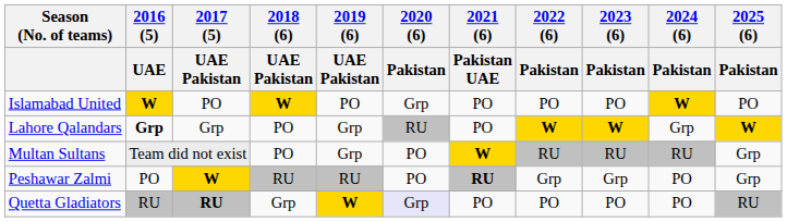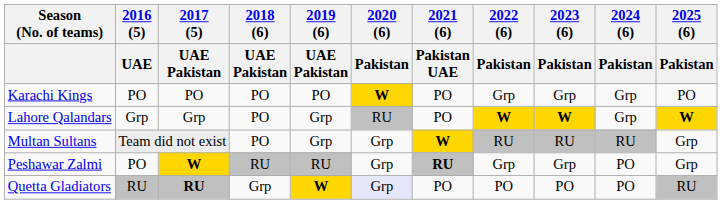 <table class="wikitable" style="text-align: center;">
 <tr>
 <th>Season<br>(No. of teams)</th>
 <th><a href='#'>2016</a><br>(5)</th>
 <th><a href='#'>2017</a><br>(5)</th>
 <th><a href='#'>2018</a><br>(6)</th>
 <th><a href='#'>2019</a><br>(6)</th>
 <th><a href='#'>2020</a><br>(6)</th>
 <th><a href='#'>2021</a><br>(6)</th>
 <th><a href='#'>2022</a><br>(6)</th>
 <th><a href='#'>2023</a><br>(6)</th>
 <th><a href='#'>2024</a><br> (6)</th>
 <th><a href='#'>2025</a><br> (6)</th>
 </tr>
 <tr>
 <th></th>
 <th>UAE</th>
 <th>UAE<br>Pakistan</th>
 <th>UAE<br>Pakistan</th>
 <th>UAE<br>Pakistan</th>
 <th>Pakistan</th>
 <th>Pakistan<br>UAE</th>
 <th>Pakistan</th>
 <th>Pakistan</th>
 <th>Pakistan</th>
 <th>Pakistan</th>
 </tr>
 <tr>
-<td style="text-align:left;"><a href='#'>Islamabad United</a></td>
-<td style="background:gold;"><strong>W</strong></td>
+<td style="text-align:left;"><a href='#'>Karachi Kings</a></td>
 <td>PO</td>
-<td style="background:gold;"><strong>W</strong></td>
-<td>PO</td>
-<td>Grp</td>
 <td>PO</td>
 <td>PO</td>
 <td>PO</td>
 <td style="background:gold;"><strong>W</strong></td>
 <td>PO</td>
+<td>Grp</td>
+<td>Grp</td>
+<td>Grp</td>
+<td>PO</td>
 </tr>
 <tr>
 <td style="text-align:left;"><a href='#'>Lahore Qalandars</a></td>
-<td><strong>Grp</strong></td>
+<td>Grp</td>
 <td>Grp</td>
 <td>PO</td>
 <td>Grp</td>
 <td style="background:silver;">RU</td>
 <td>PO</td>
 <td style="background:gold;"><strong>W</strong></td>
 <td style="background:gold;"><strong>W</strong></td>
 <td>Grp</td>
 <td style="background:gold;"><strong>W</strong></td>
 </tr>
 <tr>
 <td style="text-align:left;"><a href='#'>Multan Sultans</a></td>
 <td style="background: #ececec;" colspan=2>Team did not exist</td>
 <td>PO</td>
 <td>Grp</td>
-<td>PO</td>
+<td>Grp</td>
 <td style="background:gold;"><strong>W</strong></td>
 <td style="background:silver;">RU</td>
 <td style="background:silver;">RU</td>
 <td style="background:silver;">RU</td>
 <td>Grp</td>
 </tr>
 <tr>
 <td style="text-align:left;"><a href='#'>Peshawar Zalmi</a></td>
 <td>PO</td>
 <td style="background:gold;"><strong>W</strong></td>
 <td style="background:silver;">RU</td>
 <td style="background:silver;">RU</td>
-<td>PO</td>
+<td>Grp</td>
 <td style="background:silver;"><strong>RU</strong></td>
 <td>Grp</td>
 <td>Grp</td>
 <td>PO</td>
 <td>Grp</td>
 </tr>
 <tr>
 <td style="text-align:left;"><a href='#'>Quetta Gladiators</a></td>
 <td style="background:silver;">RU</td>
 <td style="background:silver;"><strong>RU</strong></td>
 <td>Grp</td>
 <td style="background:gold;"><strong>W</strong></td>
 <td style="background: lavender;">Grp</td>
 <td>PO</td>
 <td>PO</td>
 <td>PO</td>
 <td>PO</td>
 <td style="background:silver;">RU</td>
 </tr>
 </table>
